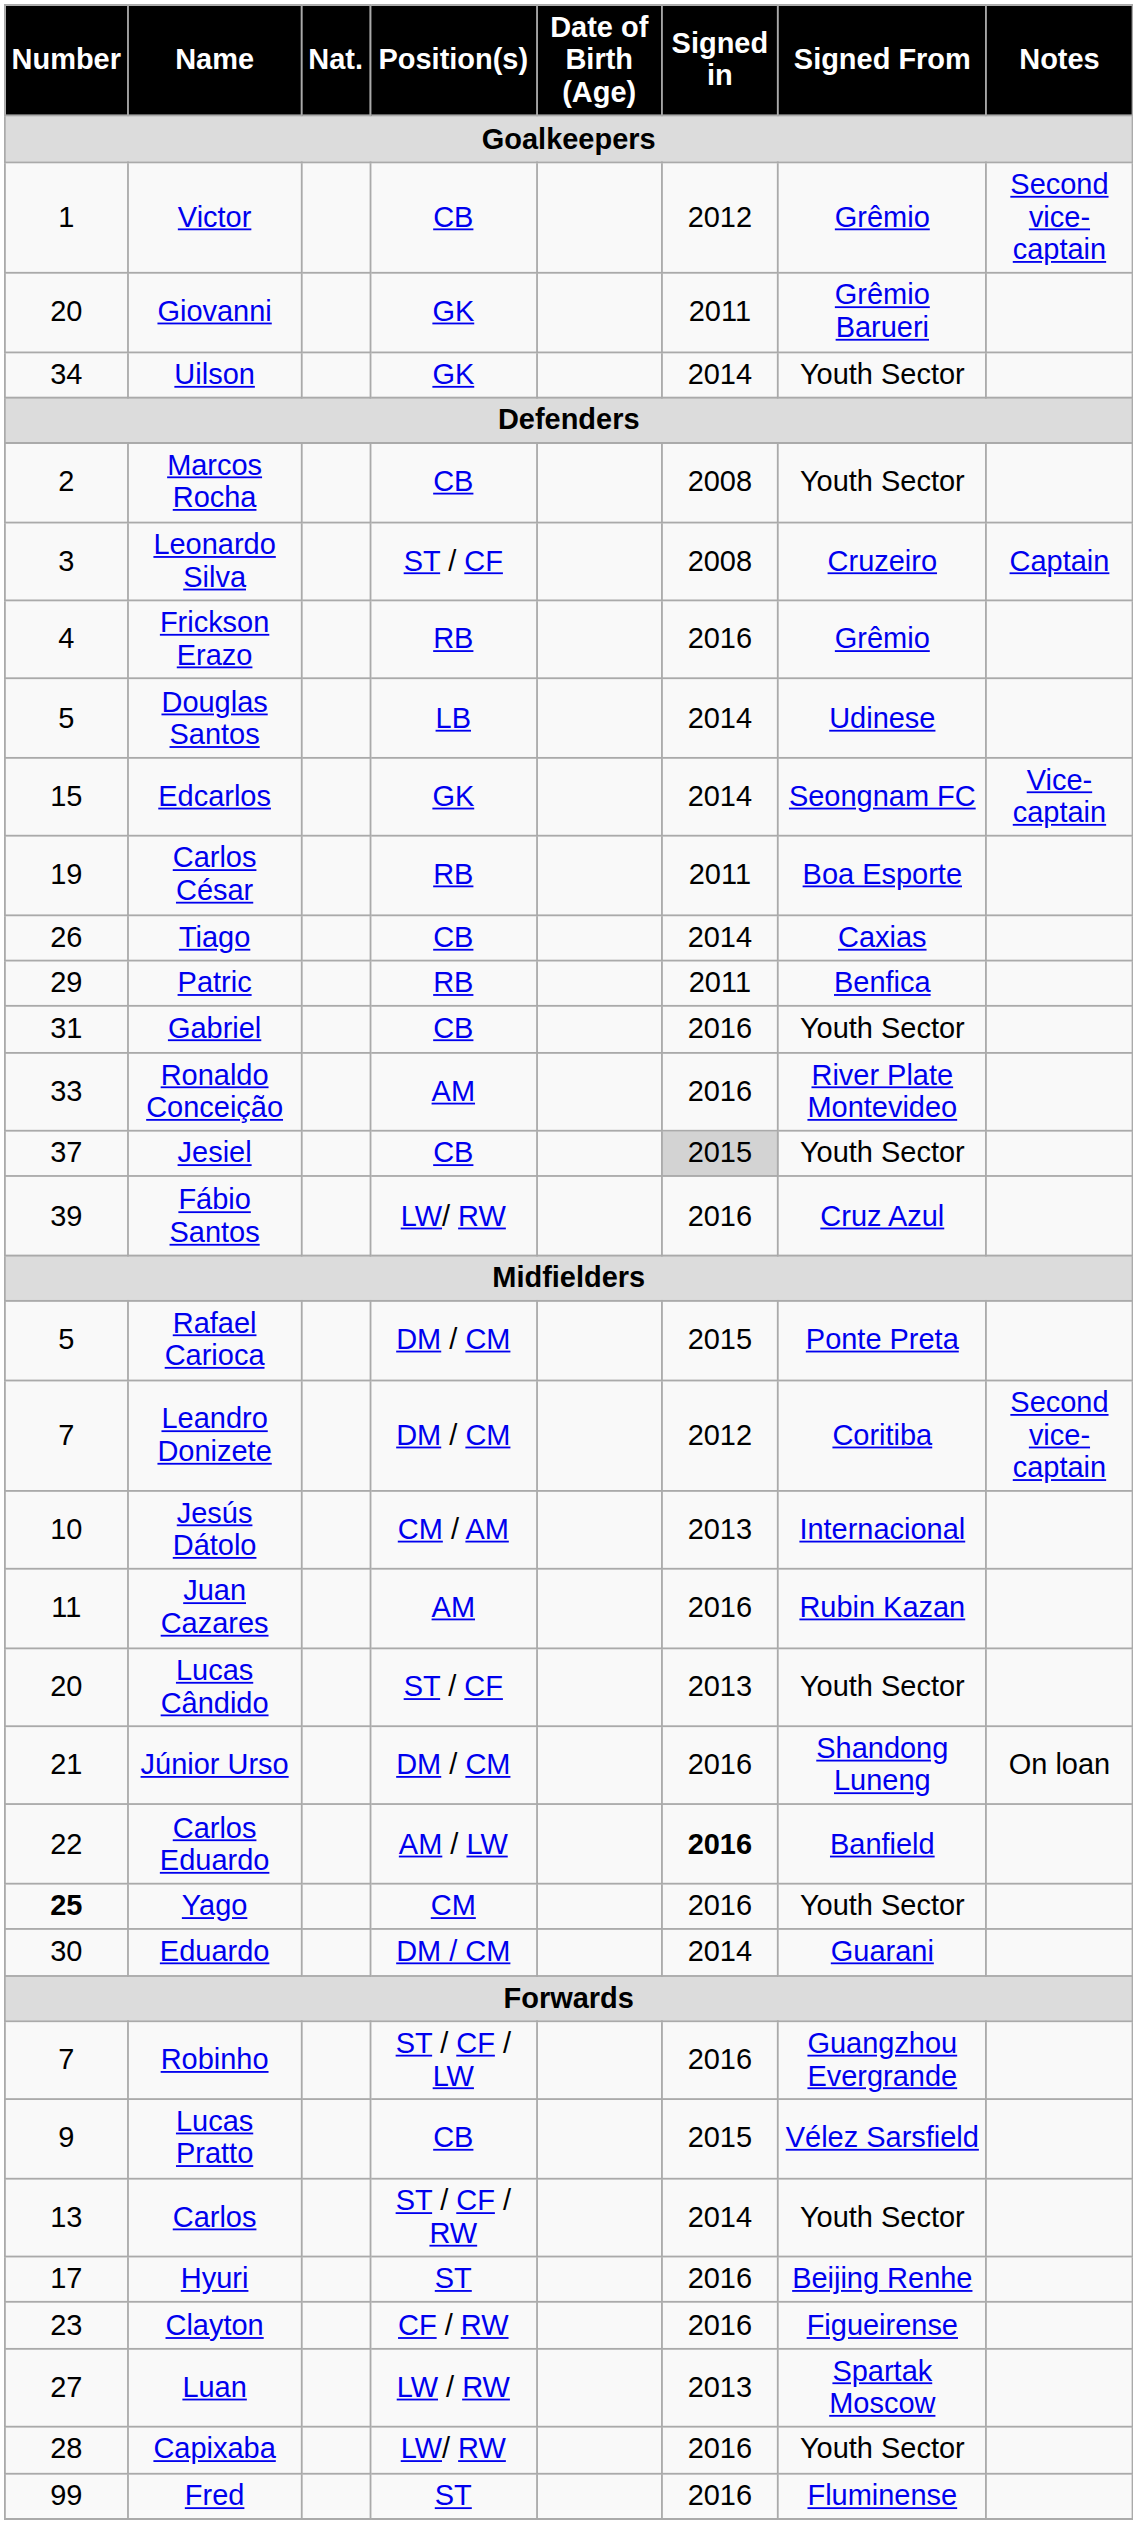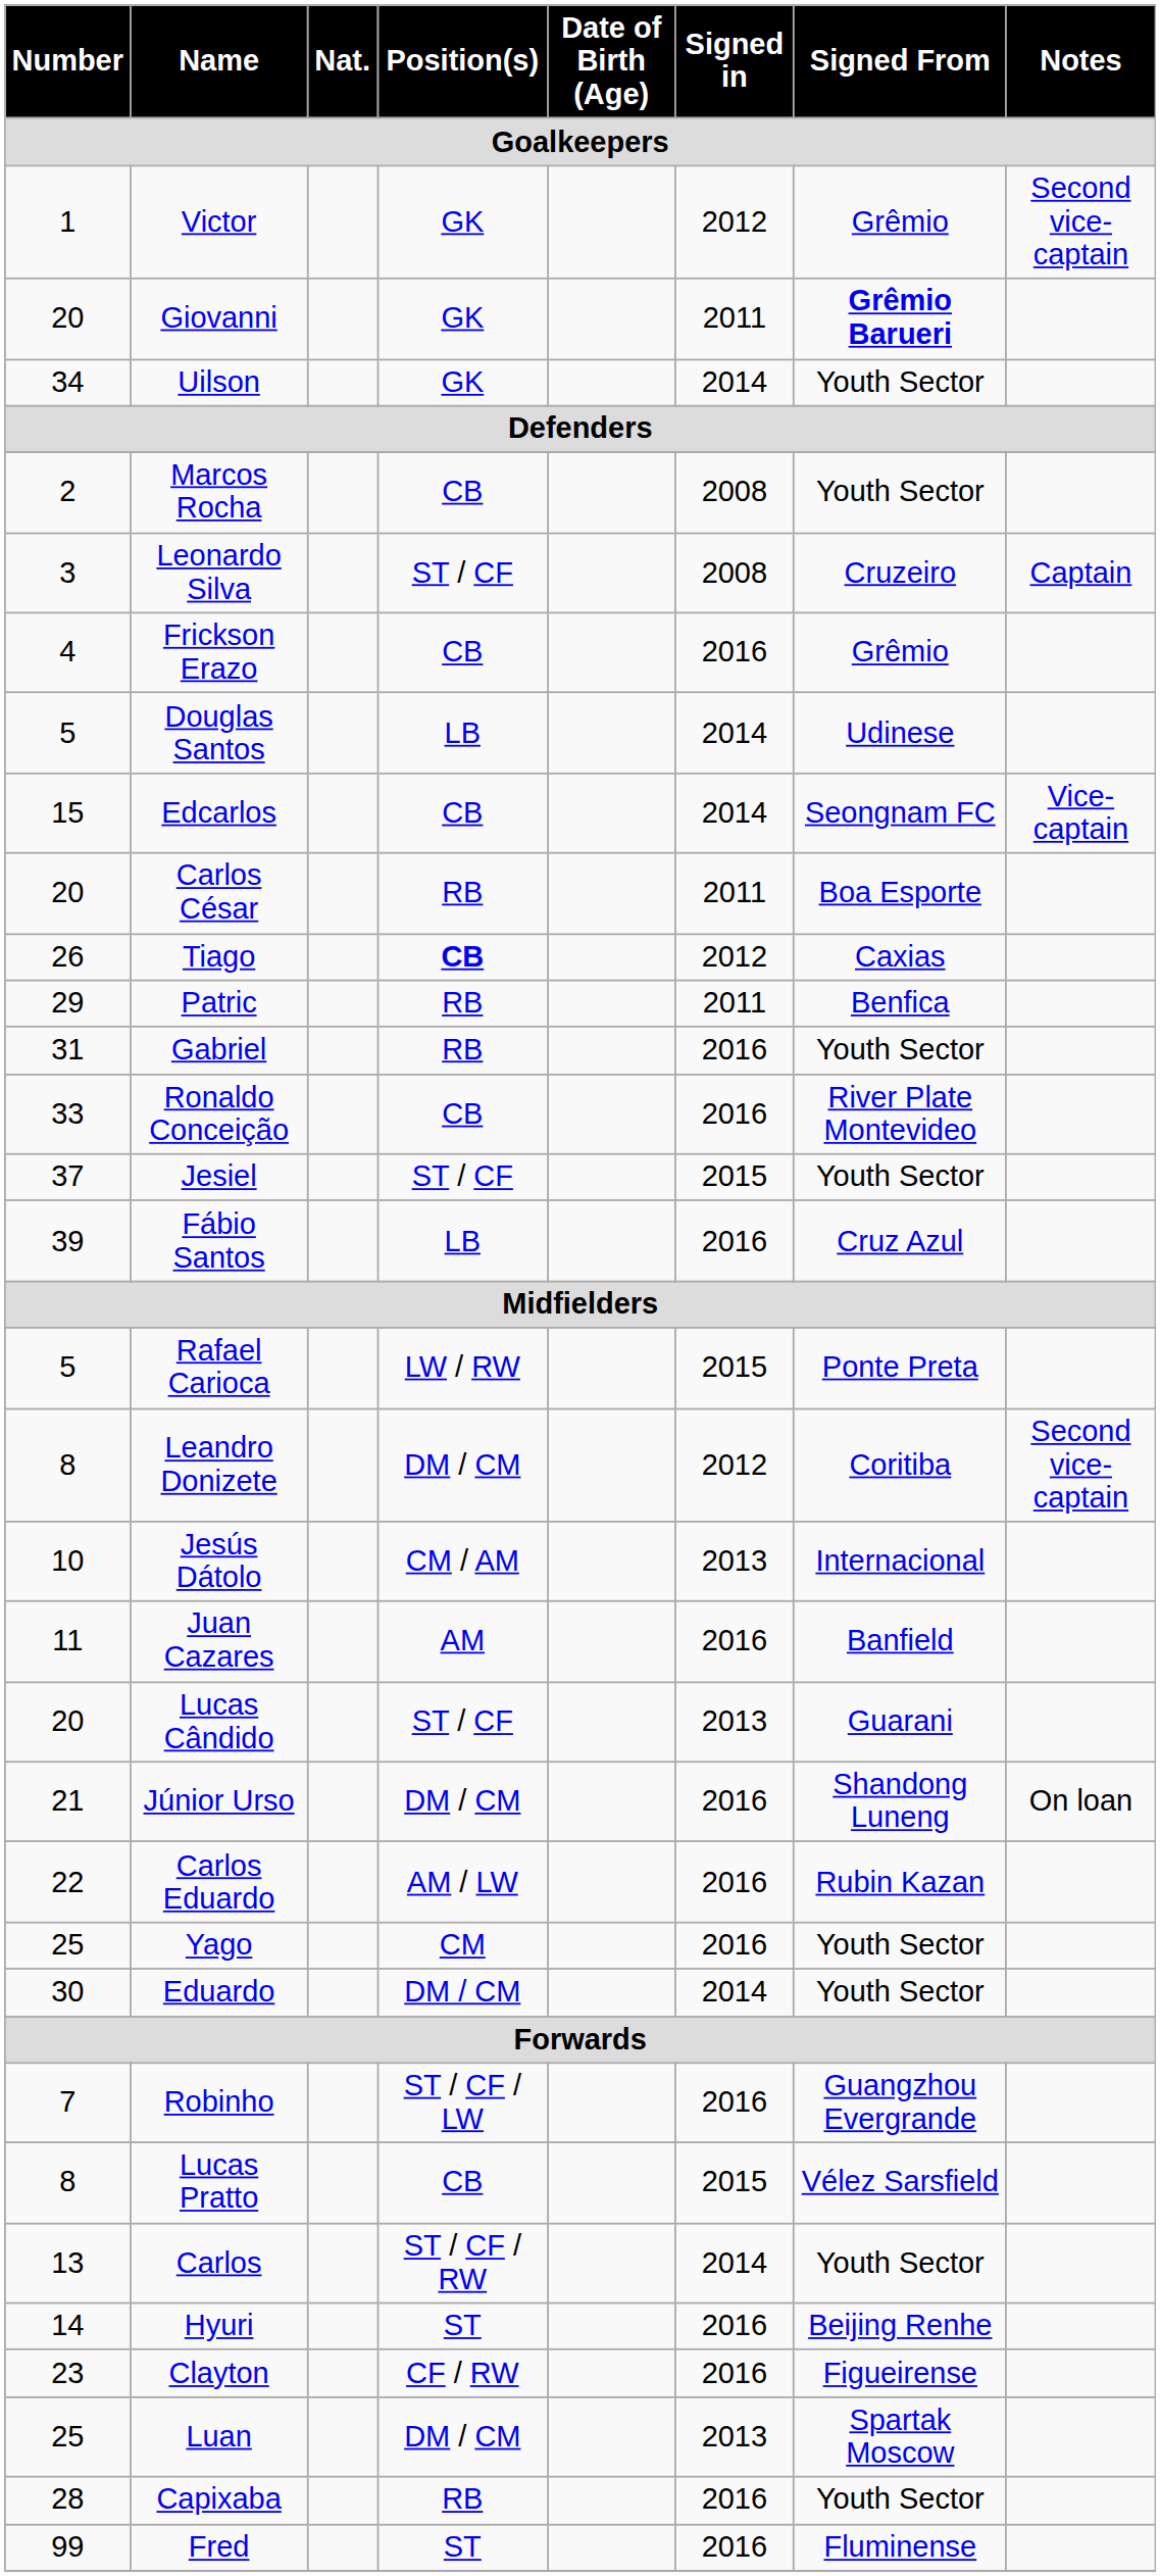 <table class="wikitable" style="text-align: center; font-size:100%" width="100%">
 <tr>
 <th style="background:#000000; color:white; text-align:center;">Number</th>
 <th style="background:#000000; color:white; text-align:center;">Name</th>
 <th style="background:#000000; color:white; text-align:center;">Nat.</th>
 <th style="background:#000000; color:white; text-align:center;">Position(s)</th>
 <th style="background:#000000; color:white; text-align:center;">Date of Birth (Age)</th>
 <th style="background:#000000; color:white; text-align:center;">Signed in</th>
 <th style="background:#000000; color:white; text-align:center;">Signed From</th>
 <th style="background:#000000; color:white; text-align:center;">Notes</th>
 </tr>
 <tr>
 <th colspan="8" style="background:#dcdcdc; text-align:center;">Goalkeepers</th>
 </tr>
 <tr>
 <td>1</td>
 <td><a href='#'>Victor</a></td>
 <td></td>
-<td><a href='#'>CB</a></td>
+<td><a href='#'>GK</a></td>
 <td></td>
 <td>2012</td>
 <td> <a href='#'>Grêmio</a></td>
 <td><a href='#'>Second vice-captain</a></td>
 </tr>
 <tr>
 <td>20</td>
 <td><a href='#'>Giovanni</a></td>
 <td></td>
 <td><a href='#'>GK</a></td>
 <td></td>
 <td>2011</td>
-<td> <a href='#'>Grêmio Barueri</a></td>
+<td><strong> <a href='#'>Grêmio Barueri</a></strong></td>
 <td></td>
 </tr>
 <tr>
 <td>34</td>
 <td><a href='#'>Uilson</a></td>
 <td></td>
 <td><a href='#'>GK</a></td>
 <td></td>
 <td>2014</td>
 <td> Youth Sector</td>
 <td></td>
 </tr>
 <tr>
 <th colspan="8" style="background:#dcdcdc; text-align:center;">Defenders</th>
 </tr>
 <tr>
 </tr>
 <tr>
 <td>2</td>
 <td><a href='#'>Marcos Rocha</a></td>
 <td></td>
 <td><a href='#'>CB</a></td>
 <td></td>
 <td>2008</td>
 <td> Youth Sector</td>
 <td></td>
 </tr>
 <tr>
 <td>3</td>
 <td><a href='#'>Leonardo Silva</a></td>
 <td></td>
 <td><a href='#'>ST</a> / <a href='#'>CF</a></td>
 <td></td>
 <td>2008</td>
 <td> <a href='#'>Cruzeiro</a></td>
 <td><a href='#'>Captain</a></td>
 </tr>
 <tr>
 <td>4</td>
 <td><a href='#'>Frickson Erazo</a></td>
 <td></td>
-<td><a href='#'>RB</a></td>
+<td><a href='#'>CB</a></td>
 <td></td>
 <td>2016</td>
 <td> <a href='#'>Grêmio</a></td>
 <td></td>
 </tr>
 <tr>
 <td>5</td>
 <td><a href='#'>Douglas Santos</a></td>
 <td></td>
 <td><a href='#'>LB</a></td>
 <td></td>
 <td>2014</td>
 <td> <a href='#'>Udinese</a></td>
 <td></td>
 </tr>
 <tr>
 <td>15</td>
 <td><a href='#'>Edcarlos</a></td>
 <td></td>
-<td><a href='#'>GK</a></td>
+<td><a href='#'>CB</a></td>
 <td></td>
 <td>2014</td>
 <td> <a href='#'>Seongnam FC</a></td>
 <td><a href='#'>Vice-captain</a></td>
 </tr>
 <tr>
-<td>19</td>
+<td>20</td>
 <td><a href='#'>Carlos César</a></td>
 <td></td>
 <td><a href='#'>RB</a></td>
 <td></td>
 <td>2011</td>
 <td> <a href='#'>Boa Esporte</a></td>
 <td></td>
 </tr>
 <tr>
 <td>26</td>
 <td><a href='#'>Tiago</a></td>
 <td></td>
-<td><a href='#'>CB</a></td>
+<td><strong><a href='#'>CB</a></strong></td>
 <td></td>
-<td>2014</td>
+<td>2012</td>
 <td> <a href='#'>Caxias</a></td>
 <td></td>
 </tr>
 <tr>
 <td>29</td>
 <td><a href='#'>Patric</a></td>
 <td></td>
 <td><a href='#'>RB</a></td>
 <td></td>
 <td>2011</td>
 <td> <a href='#'>Benfica</a></td>
 <td></td>
 </tr>
 <tr>
 <td>31</td>
 <td><a href='#'>Gabriel</a></td>
 <td></td>
-<td><a href='#'>CB</a></td>
+<td><a href='#'>RB</a></td>
 <td></td>
 <td>2016</td>
 <td> Youth Sector</td>
 <td></td>
 </tr>
 <tr>
 <td>33</td>
 <td><a href='#'>Ronaldo Conceição</a></td>
 <td></td>
-<td><a href='#'>AM</a></td>
+<td><a href='#'>CB</a></td>
 <td></td>
 <td>2016</td>
 <td> <a href='#'>River Plate Montevideo</a></td>
 <td></td>
 </tr>
 <tr>
 <td>37</td>
 <td><a href='#'>Jesiel</a></td>
 <td></td>
-<td><a href='#'>CB</a></td>
+<td><a href='#'>ST</a> / <a href='#'>CF</a></td>
 <td></td>
-<td style="background: lightgrey;">2015</td>
+<td>2015</td>
 <td> Youth Sector</td>
 <td></td>
 </tr>
 <tr>
 <td>39</td>
 <td><a href='#'>Fábio Santos</a></td>
 <td></td>
-<td><a href='#'>LW</a>/ <a href='#'>RW</a></td>
+<td><a href='#'>LB</a></td>
 <td></td>
 <td>2016</td>
 <td> <a href='#'>Cruz Azul</a></td>
 <td></td>
 </tr>
 <tr>
 <th colspan="8" style="background:#dcdcdc; text-align:center;">Midfielders</th>
 </tr>
 <tr>
 <td>5</td>
 <td><a href='#'>Rafael Carioca</a></td>
 <td></td>
-<td><a href='#'>DM</a> / <a href='#'>CM</a></td>
+<td><a href='#'>LW</a> / <a href='#'>RW</a></td>
 <td></td>
 <td>2015</td>
 <td> <a href='#'>Ponte Preta</a></td>
 <td></td>
 </tr>
 <tr>
-<td>7</td>
+<td>8</td>
 <td><a href='#'>Leandro Donizete</a></td>
 <td></td>
 <td><a href='#'>DM</a> / <a href='#'>CM</a></td>
 <td></td>
 <td>2012</td>
 <td> <a href='#'>Coritiba</a></td>
 <td><a href='#'>Second vice-captain</a></td>
 </tr>
 <tr>
 <td>10</td>
 <td><a href='#'>Jesús Dátolo</a></td>
 <td></td>
 <td><a href='#'>CM</a> / <a href='#'>AM</a></td>
 <td></td>
 <td>2013</td>
 <td> <a href='#'>Internacional</a></td>
 <td></td>
 </tr>
 <tr>
 <td>11</td>
 <td><a href='#'>Juan Cazares</a></td>
 <td></td>
 <td><a href='#'>AM</a></td>
 <td></td>
 <td>2016</td>
-<td> <a href='#'>Rubin Kazan</a></td>
+<td> <a href='#'>Banfield</a></td>
 <td></td>
 </tr>
 <tr>
 <td>20</td>
 <td><a href='#'>Lucas Cândido</a></td>
 <td></td>
 <td><a href='#'>ST</a> / <a href='#'>CF</a></td>
 <td></td>
 <td>2013</td>
-<td> Youth Sector</td>
+<td> <a href='#'>Guarani</a></td>
 <td></td>
 </tr>
 <tr>
 <td>21</td>
 <td><a href='#'>Júnior Urso</a></td>
 <td></td>
 <td><a href='#'>DM</a> / <a href='#'>CM</a></td>
 <td></td>
 <td>2016</td>
 <td> <a href='#'>Shandong Luneng</a></td>
 <td>On loan</td>
 </tr>
 <tr>
 <td>22</td>
 <td><a href='#'>Carlos Eduardo</a></td>
 <td></td>
 <td><a href='#'>AM</a> / <a href='#'>LW</a></td>
 <td></td>
-<td><strong>2016</strong></td>
-<td> <a href='#'>Banfield</a></td>
+<td>2016</td>
+<td> <a href='#'>Rubin Kazan</a></td>
 <td></td>
 </tr>
 <tr>
-<td><strong>25</strong></td>
+<td>25</td>
 <td><a href='#'>Yago</a></td>
 <td></td>
 <td><a href='#'>CM</a></td>
 <td></td>
 <td>2016</td>
 <td> Youth Sector</td>
 <td></td>
 </tr>
 <tr>
 <td>30</td>
 <td><a href='#'>Eduardo</a></td>
 <td></td>
 <td><a href='#'>DM / CM</a></td>
 <td></td>
 <td>2014</td>
-<td> <a href='#'>Guarani</a></td>
+<td> Youth Sector</td>
 <td></td>
 </tr>
 <tr>
 <th colspan="8" style="background:#dcdcdc; text-align:center;">Forwards</th>
 </tr>
 <tr>
 <td>7</td>
 <td><a href='#'>Robinho</a></td>
 <td></td>
 <td><a href='#'>ST</a> / <a href='#'>CF</a> / <a href='#'>LW</a></td>
 <td></td>
 <td>2016</td>
 <td> <a href='#'>Guangzhou Evergrande</a></td>
 <td></td>
 </tr>
 <tr>
-<td>9</td>
+<td>8</td>
 <td><a href='#'>Lucas Pratto</a></td>
 <td></td>
 <td><a href='#'>CB</a></td>
 <td></td>
 <td>2015</td>
 <td> <a href='#'>Vélez Sarsfield</a></td>
 <td></td>
 </tr>
 <tr>
 <td>13</td>
 <td><a href='#'>Carlos</a></td>
 <td></td>
 <td><a href='#'>ST</a> / <a href='#'>CF</a> / <a href='#'>RW</a></td>
 <td></td>
 <td>2014</td>
 <td> Youth Sector</td>
 <td></td>
 </tr>
 <tr>
-<td>17</td>
+<td>14</td>
 <td><a href='#'>Hyuri</a></td>
 <td></td>
 <td><a href='#'>ST</a></td>
 <td></td>
 <td>2016</td>
 <td> <a href='#'>Beijing Renhe</a></td>
 <td></td>
 </tr>
 <tr>
 <td>23</td>
 <td><a href='#'>Clayton</a></td>
 <td></td>
 <td><a href='#'>CF</a> / <a href='#'>RW</a></td>
 <td></td>
 <td>2016</td>
 <td> <a href='#'>Figueirense</a></td>
 <td></td>
 </tr>
 <tr>
-<td>27</td>
+<td>25</td>
 <td><a href='#'>Luan</a></td>
 <td></td>
-<td><a href='#'>LW</a> / <a href='#'>RW</a></td>
+<td><a href='#'>DM</a> / <a href='#'>CM</a></td>
 <td></td>
 <td>2013</td>
 <td> <a href='#'>Spartak Moscow</a></td>
 <td></td>
 </tr>
 <tr>
 <td>28</td>
 <td><a href='#'>Capixaba</a></td>
 <td></td>
-<td><a href='#'>LW</a>/ <a href='#'>RW</a></td>
+<td><a href='#'>RB</a></td>
 <td></td>
 <td>2016</td>
 <td> Youth Sector</td>
 <td></td>
 </tr>
 <tr>
 <td>99</td>
 <td><a href='#'>Fred</a></td>
 <td></td>
 <td><a href='#'>ST</a></td>
 <td></td>
 <td>2016</td>
 <td> <a href='#'>Fluminense</a></td>
 <td></td>
 </tr>
 <tr>
 </tr>
 </table>
